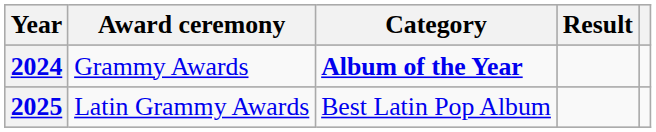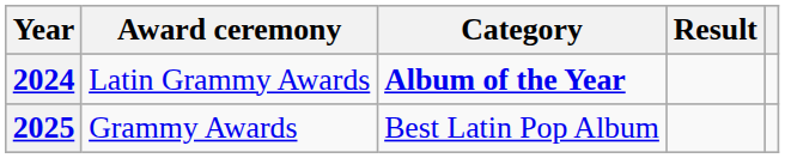 <table class="wikitable sortable plainrowheaders">
 <tr>
 <th scope="col">Year</th>
 <th scope="col">Award ceremony</th>
 <th scope="col">Category</th>
 <th scope="col">Result</th>
 <th scope="col"></th>
 </tr>
 <tr>
 <th scope="row"><a href='#'>2024</a></th>
-<td><a href='#'>Grammy Awards</a></td>
+<td><a href='#'>Latin Grammy Awards</a></td>
 <td><strong><a href='#'>Album of the Year</a></strong></td>
 <td></td>
 <td></td>
 </tr>
 <tr>
 <th scope="row"><a href='#'>2025</a></th>
-<td><a href='#'>Latin Grammy Awards</a></td>
+<td><a href='#'>Grammy Awards</a></td>
 <td><a href='#'>Best Latin Pop Album</a></td>
 <td></td>
 <td></td>
 </tr>
 </table>
